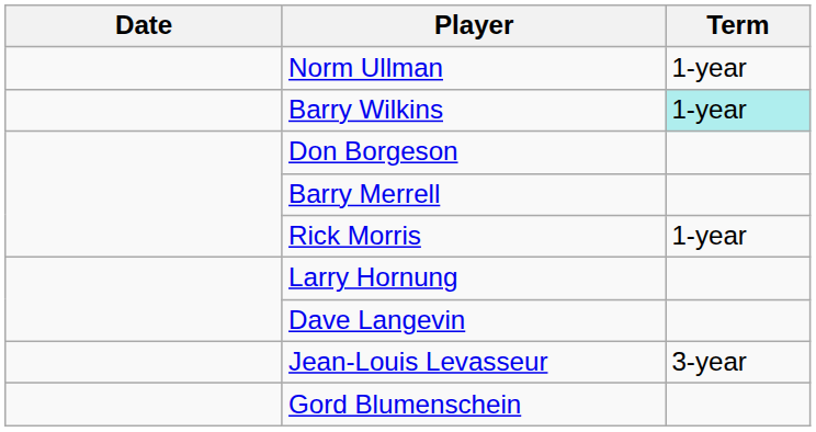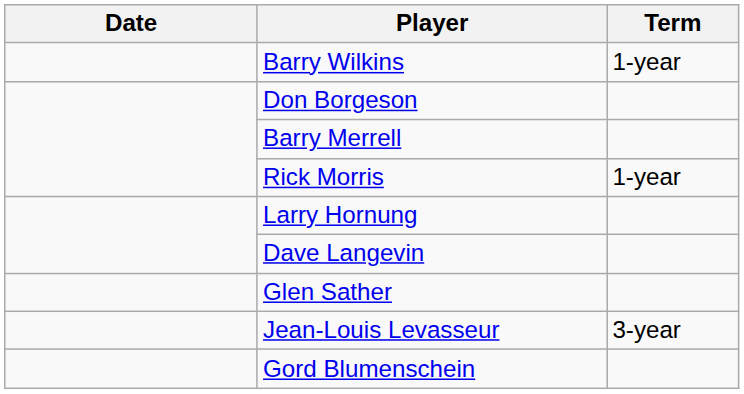 <table class="wikitable">
 <tr>
 <th style="width: 10em;">Date</th>
 <th style="width: 14em;">Player</th>
 <th style="width: 5em;">Term</th>
 </tr>
 <tr>
 <td></td>
-<td><a href='#'>Norm Ullman</a></td>
+<td><a href='#'>Barry Wilkins</a></td>
 <td>1-year</td>
-</tr>
-<tr>
-<td></td>
-<td><a href='#'>Barry Wilkins</a></td>
-<td style="background: paleturquoise;">1-year</td>
 </tr>
 <tr>
 <td rowspan=3></td>
 <td><a href='#'>Don Borgeson</a></td>
 <td></td>
 </tr>
 <tr>
 <td><a href='#'>Barry Merrell</a></td>
 <td></td>
 </tr>
 <tr>
 <td><a href='#'>Rick Morris</a></td>
 <td>1-year</td>
 </tr>
 <tr>
 <td rowspan=2></td>
 <td><a href='#'>Larry Hornung</a></td>
 <td></td>
 </tr>
 <tr>
 <td><a href='#'>Dave Langevin</a></td>
 <td></td>
 </tr>
 <tr>
 <td></td>
+<td><a href='#'>Glen Sather</a></td>
+<td></td>
+</tr>
+<tr>
+<td></td>
 <td><a href='#'>Jean-Louis Levasseur</a></td>
 <td>3-year</td>
 </tr>
 <tr>
 <td></td>
 <td><a href='#'>Gord Blumenschein</a></td>
 <td></td>
 </tr>
 </table>
